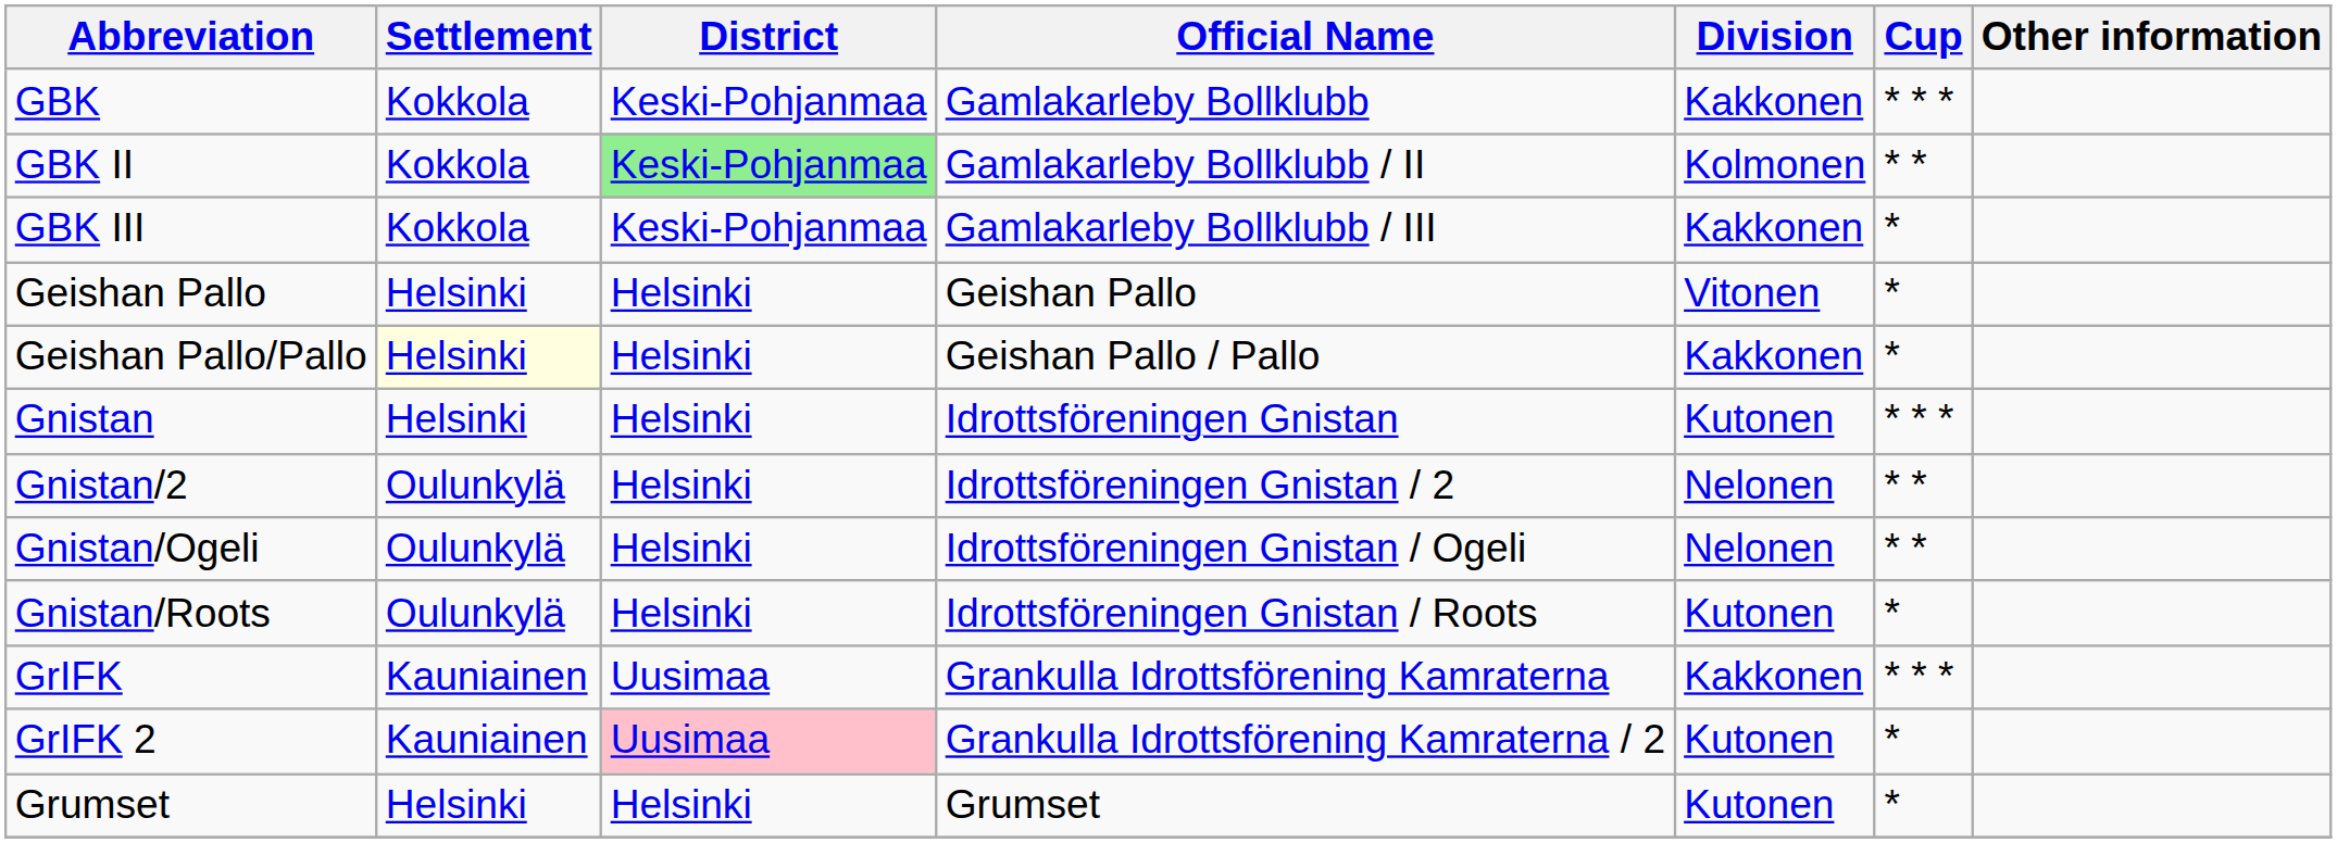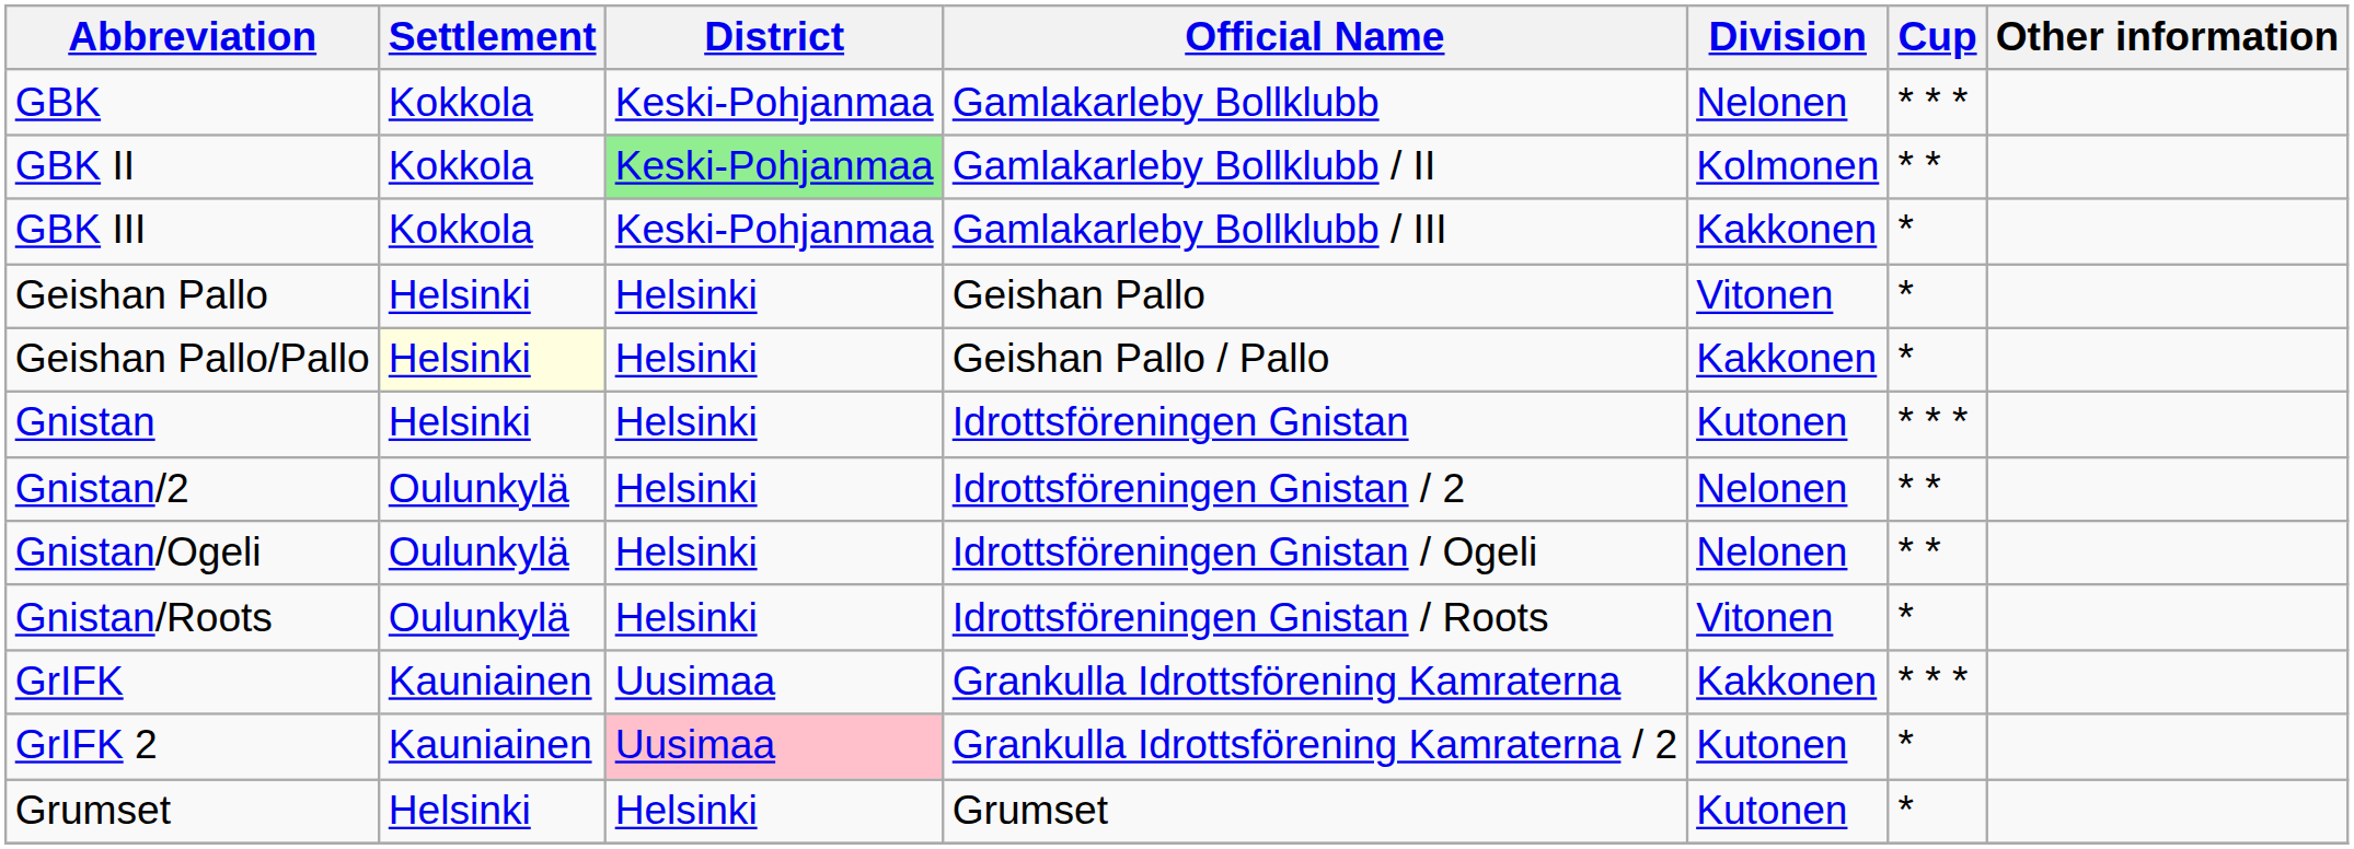 <table class="wikitable" style="text-align:left">
 <tr>
 <th style= width="120px"><a href='#'>Abbreviation</a></th>
 <th style= width="110px"><a href='#'>Settlement</a></th>
 <th style= width="80px"><a href='#'>District</a></th>
 <th style= width="200px"><a href='#'>Official Name</a></th>
 <th style= width="80px"><a href='#'>Division</a></th>
 <th style= width="40px"><a href='#'>Cup</a></th>
 <th style= width="220px">Other information</th>
 </tr>
 <tr>
 <td><a href='#'>GBK</a></td>
 <td><a href='#'>Kokkola</a></td>
 <td><a href='#'>Keski-Pohjanmaa</a></td>
 <td><a href='#'>Gamlakarleby Bollklubb</a></td>
-<td><a href='#'>Kakkonen</a></td>
+<td><a href='#'>Nelonen</a></td>
 <td>* * *</td>
 <td></td>
 </tr>
 <tr>
 <td><a href='#'>GBK</a> II</td>
 <td><a href='#'>Kokkola</a></td>
 <td style="background: lightgreen;"><a href='#'>Keski-Pohjanmaa</a></td>
 <td><a href='#'>Gamlakarleby Bollklubb</a> / II</td>
 <td><a href='#'>Kolmonen</a></td>
 <td>* *</td>
 <td></td>
 </tr>
 <tr>
 <td><a href='#'>GBK</a> III</td>
 <td><a href='#'>Kokkola</a></td>
 <td><a href='#'>Keski-Pohjanmaa</a></td>
 <td><a href='#'>Gamlakarleby Bollklubb</a> / III</td>
 <td><a href='#'>Kakkonen</a></td>
 <td>*</td>
 <td></td>
 </tr>
 <tr>
 <td>Geishan Pallo</td>
 <td><a href='#'>Helsinki</a></td>
 <td><a href='#'>Helsinki</a></td>
 <td>Geishan Pallo</td>
 <td><a href='#'>Vitonen</a></td>
 <td>*</td>
 <td></td>
 </tr>
 <tr>
 <td>Geishan Pallo/Pallo</td>
 <td style="background: lightyellow;"><a href='#'>Helsinki</a></td>
 <td><a href='#'>Helsinki</a></td>
 <td>Geishan Pallo / Pallo</td>
 <td><a href='#'>Kakkonen</a></td>
 <td>*</td>
 <td></td>
 </tr>
 <tr>
 <td><a href='#'>Gnistan</a></td>
 <td><a href='#'>Helsinki</a></td>
 <td><a href='#'>Helsinki</a></td>
 <td><a href='#'>Idrottsföreningen Gnistan</a></td>
 <td><a href='#'>Kutonen</a></td>
 <td>* * *</td>
 <td></td>
 </tr>
 <tr>
 <td><a href='#'>Gnistan</a>/2</td>
 <td><a href='#'>Oulunkylä</a></td>
 <td><a href='#'>Helsinki</a></td>
 <td><a href='#'>Idrottsföreningen Gnistan</a> / 2</td>
 <td><a href='#'>Nelonen</a></td>
 <td>* *</td>
 <td></td>
 </tr>
 <tr>
 <td><a href='#'>Gnistan</a>/Ogeli</td>
 <td><a href='#'>Oulunkylä</a></td>
 <td><a href='#'>Helsinki</a></td>
 <td><a href='#'>Idrottsföreningen Gnistan</a> / Ogeli</td>
 <td><a href='#'>Nelonen</a></td>
 <td>* *</td>
 <td></td>
 </tr>
 <tr>
 <td><a href='#'>Gnistan</a>/Roots</td>
 <td><a href='#'>Oulunkylä</a></td>
 <td><a href='#'>Helsinki</a></td>
 <td><a href='#'>Idrottsföreningen Gnistan</a> / Roots</td>
-<td><a href='#'>Kutonen</a></td>
+<td><a href='#'>Vitonen</a></td>
 <td>*</td>
 <td></td>
 </tr>
 <tr>
 <td><a href='#'>GrIFK</a></td>
 <td><a href='#'>Kauniainen</a></td>
 <td><a href='#'>Uusimaa</a></td>
 <td><a href='#'>Grankulla Idrottsförening Kamraterna</a></td>
 <td><a href='#'>Kakkonen</a></td>
 <td>* * *</td>
 <td></td>
 </tr>
 <tr>
 <td><a href='#'>GrIFK</a> 2</td>
 <td><a href='#'>Kauniainen</a></td>
 <td style="background: pink;"><a href='#'>Uusimaa</a></td>
 <td><a href='#'>Grankulla Idrottsförening Kamraterna</a> / 2</td>
 <td><a href='#'>Kutonen</a></td>
 <td>*</td>
 <td></td>
 </tr>
 <tr>
 <td>Grumset</td>
 <td><a href='#'>Helsinki</a></td>
 <td><a href='#'>Helsinki</a></td>
 <td>Grumset</td>
 <td><a href='#'>Kutonen</a></td>
 <td>*</td>
 <td></td>
 </tr>
 <tr>
 </tr>
 </table>
